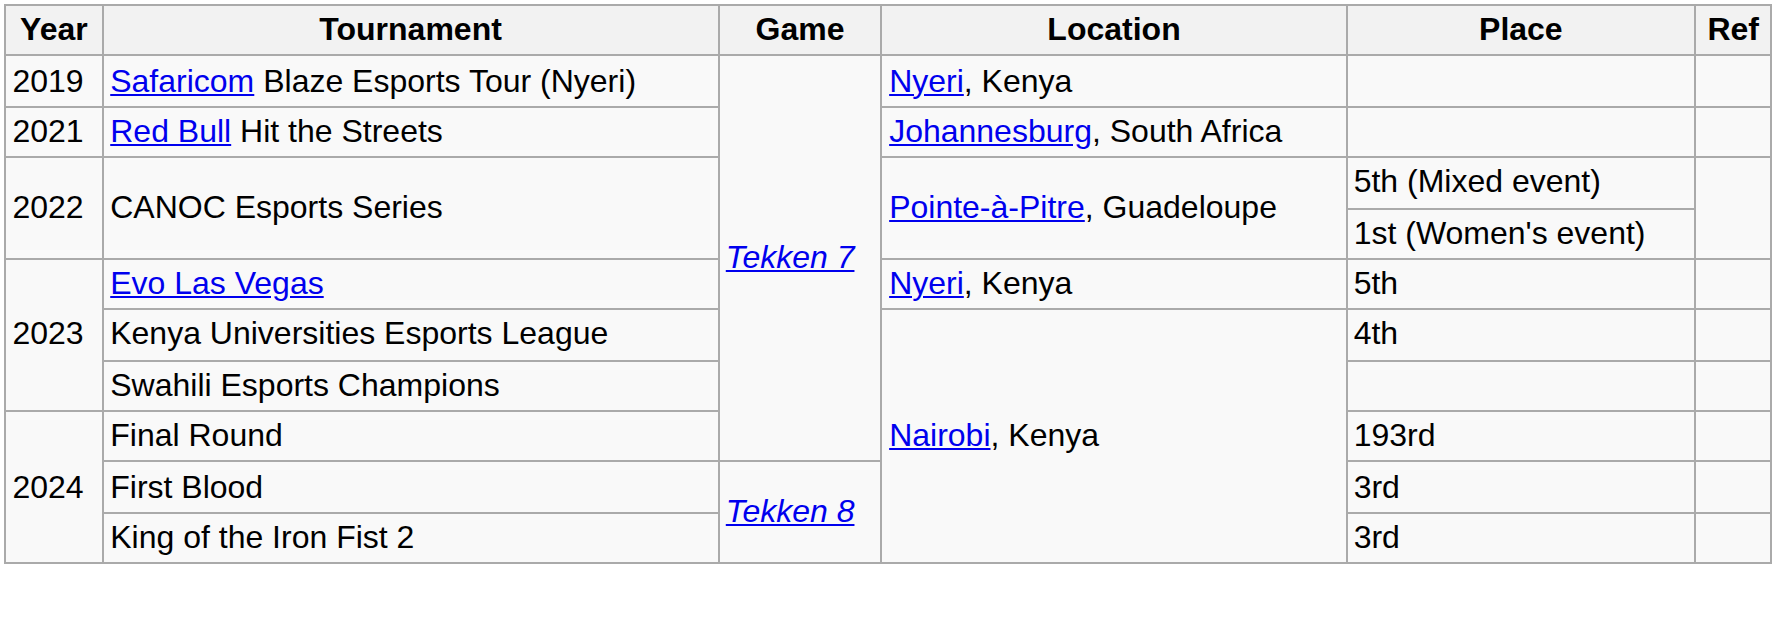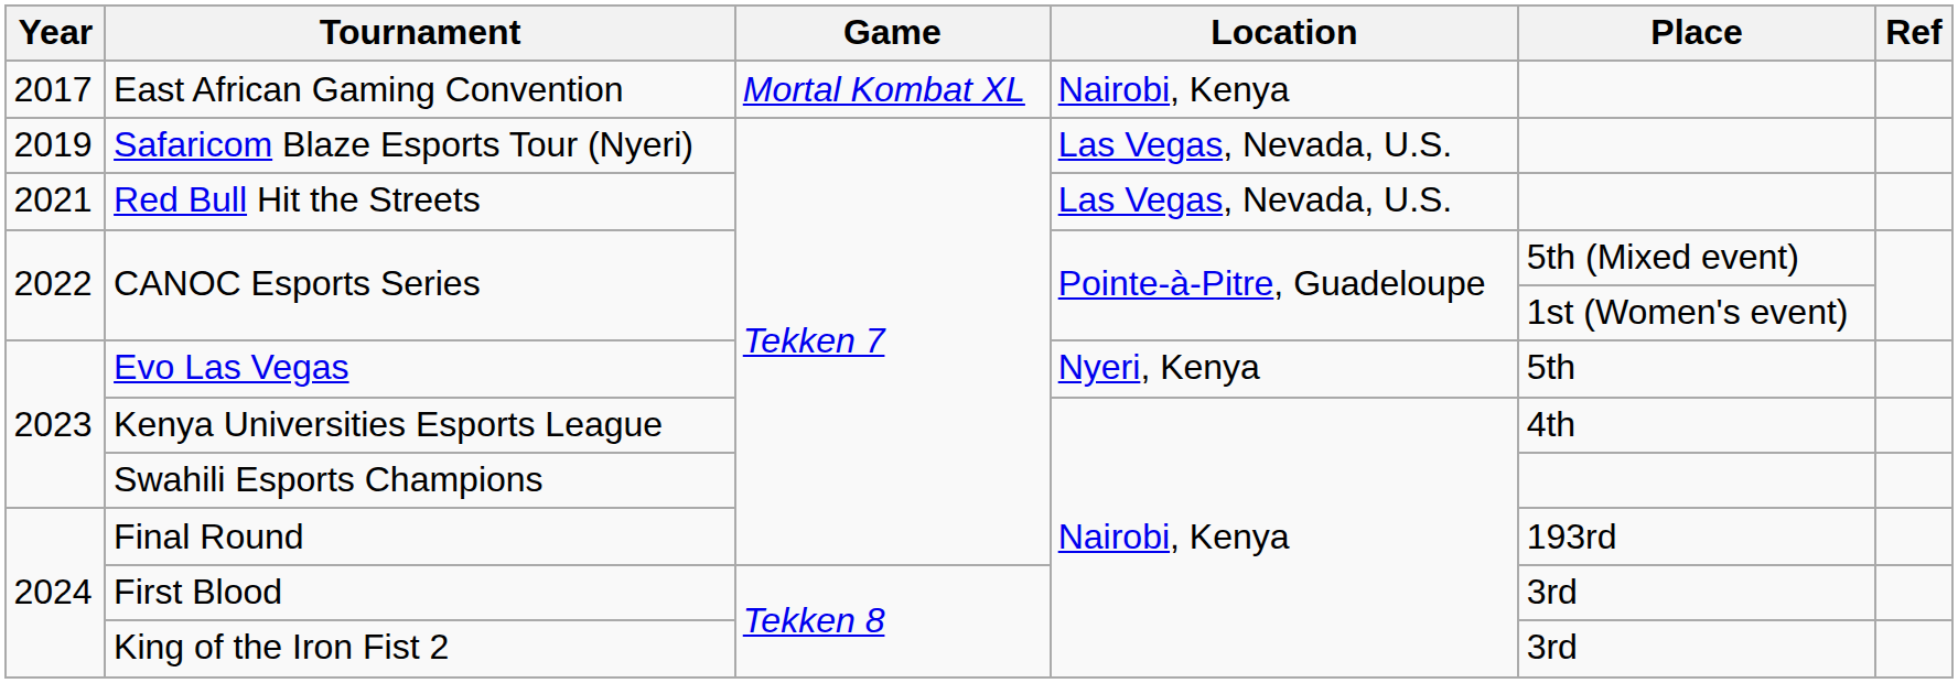 <table class="wikitable sortable" style="width: 100%;">
 <tr>
 <th>Year</th>
 <th>Tournament</th>
 <th>Game</th>
 <th>Location</th>
 <th>Place</th>
 <th>Ref</th>
 </tr>
 <tr>
+<td>2017</td>
+<td>East African Gaming Convention</td>
+<td><em><a href='#'>Mortal Kombat XL</a></em></td>
+<td> <a href='#'>Nairobi</a>, Kenya</td>
+<td></td>
+<td></td>
+</tr>
+<tr>
 <td>2019</td>
 <td><a href='#'>Safaricom</a> Blaze Esports Tour (Nyeri)</td>
 <td rowspan="8"><em><a href='#'>Tekken 7</a></em></td>
-<td> <a href='#'>Nyeri</a>, Kenya</td>
+<td> <a href='#'>Las Vegas</a>, Nevada, U.S.</td>
 <td></td>
 <td></td>
 </tr>
 <tr>
 <td>2021</td>
 <td><a href='#'>Red Bull</a> Hit the Streets</td>
-<td> <a href='#'>Johannesburg</a>, South Africa</td>
+<td> <a href='#'>Las Vegas</a>, Nevada, U.S.</td>
 <td></td>
 <td></td>
 </tr>
 <tr>
 <td rowspan="2">2022</td>
 <td rowspan="2">CANOC Esports Series</td>
 <td rowspan="2"> <a href='#'>Pointe-à-Pitre</a>, Guadeloupe</td>
 <td>5th (Mixed event)</td>
 <td rowspan="2"></td>
 </tr>
 <tr>
 <td>1st (Women's event)</td>
 </tr>
 <tr>
 <td rowspan="3">2023</td>
 <td><a href='#'>Evo Las Vegas</a></td>
 <td> <a href='#'>Nyeri</a>, Kenya</td>
 <td>5th</td>
 <td></td>
 </tr>
 <tr>
 <td>Kenya Universities Esports League</td>
 <td rowspan="5"> <a href='#'>Nairobi</a>, Kenya</td>
 <td>4th</td>
 <td></td>
 </tr>
 <tr>
 <td>Swahili Esports Champions</td>
 <td></td>
 <td></td>
 </tr>
 <tr>
 <td rowspan="3">2024</td>
 <td>Final Round</td>
 <td>193rd</td>
 <td></td>
 </tr>
 <tr>
 <td>First Blood</td>
 <td rowspan="2"><em><a href='#'>Tekken 8</a></em></td>
 <td>3rd</td>
 <td></td>
 </tr>
 <tr>
 <td>King of the Iron Fist 2</td>
 <td>3rd</td>
 <td></td>
 </tr>
 </table>
